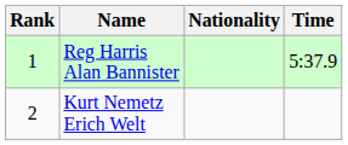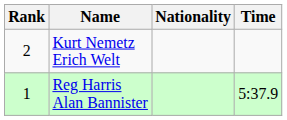 <table class="wikitable sortable" style="text-align:center">
 <tr>
 <th>Rank</th>
 <th>Name</th>
 <th>Nationality</th>
 <th>Time</th>
 </tr>
+<tr>
+<td>2</td>
+<td align=left><a href='#'>Kurt Nemetz</a><br><a href='#'>Erich Welt</a></td>
+<td align=left></td>
+<td></td>
+</tr>
 <tr bgcolor=ccffcc>
 <td>1</td>
 <td align=left><a href='#'>Reg Harris</a><br><a href='#'>Alan Bannister</a></td>
 <td align=left></td>
 <td>5:37.9</td>
 </tr>
-<tr>
-<td>2</td>
-<td align=left><a href='#'>Kurt Nemetz</a><br><a href='#'>Erich Welt</a></td>
-<td align=left></td>
-<td></td>
-</tr>
 </table>
